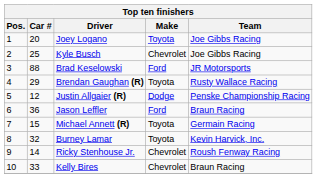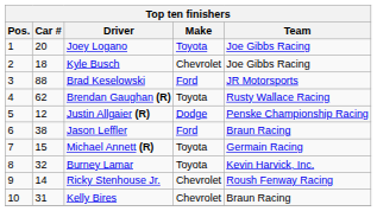 <table class="wikitable" style="font-size: 90%;">
 <tr>
 <th colspan=9>Top ten finishers</th>
 </tr>
 <tr>
 <th>Pos.</th>
 <th>Car #</th>
 <th>Driver</th>
 <th>Make</th>
 <th>Team</th>
 </tr>
 <tr>
 <td>1</td>
 <td>20</td>
 <td><a href='#'>Joey Logano</a></td>
 <td><a href='#'>Toyota</a></td>
 <td><a href='#'>Joe Gibbs Racing</a></td>
 </tr>
 <tr>
 <td>2</td>
-<td>25</td>
+<td>18</td>
 <td><a href='#'>Kyle Busch</a></td>
 <td>Chevrolet</td>
 <td>Joe Gibbs Racing</td>
 </tr>
 <tr>
 <td>3</td>
 <td>88</td>
 <td><a href='#'>Brad Keselowski</a></td>
 <td><a href='#'>Ford</a></td>
 <td><a href='#'>JR Motorsports</a></td>
 </tr>
 <tr>
 <td>4</td>
-<td>29</td>
+<td>62</td>
 <td><a href='#'>Brendan Gaughan</a> <strong>(R)</strong></td>
 <td>Toyota</td>
 <td><a href='#'>Rusty Wallace Racing</a></td>
 </tr>
 <tr>
 <td>5</td>
 <td>12</td>
 <td><a href='#'>Justin Allgaier</a> <strong>(R)</strong></td>
 <td><a href='#'>Dodge</a></td>
 <td><a href='#'>Penske Championship Racing</a></td>
 </tr>
 <tr>
 <td>6</td>
-<td>36</td>
+<td>38</td>
 <td><a href='#'>Jason Leffler</a></td>
 <td><a href='#'>Ford</a></td>
 <td><a href='#'>Braun Racing</a></td>
 </tr>
 <tr>
 <td>7</td>
 <td>15</td>
 <td><a href='#'>Michael Annett</a> <strong>(R)</strong></td>
 <td>Toyota</td>
 <td><a href='#'>Germain Racing</a></td>
 </tr>
 <tr>
 <td>8</td>
 <td>32</td>
 <td><a href='#'>Burney Lamar</a></td>
 <td>Toyota</td>
 <td><a href='#'>Kevin Harvick, Inc.</a></td>
 </tr>
 <tr>
 <td>9</td>
 <td>14</td>
 <td><a href='#'>Ricky Stenhouse Jr.</a></td>
 <td>Chevrolet</td>
 <td><a href='#'>Roush Fenway Racing</a></td>
 </tr>
 <tr>
 <td>10</td>
-<td>33</td>
+<td>31</td>
 <td><a href='#'>Kelly Bires</a></td>
 <td>Chevrolet</td>
 <td>Braun Racing</td>
 </tr>
 <tr>
 </tr>
 </table>
